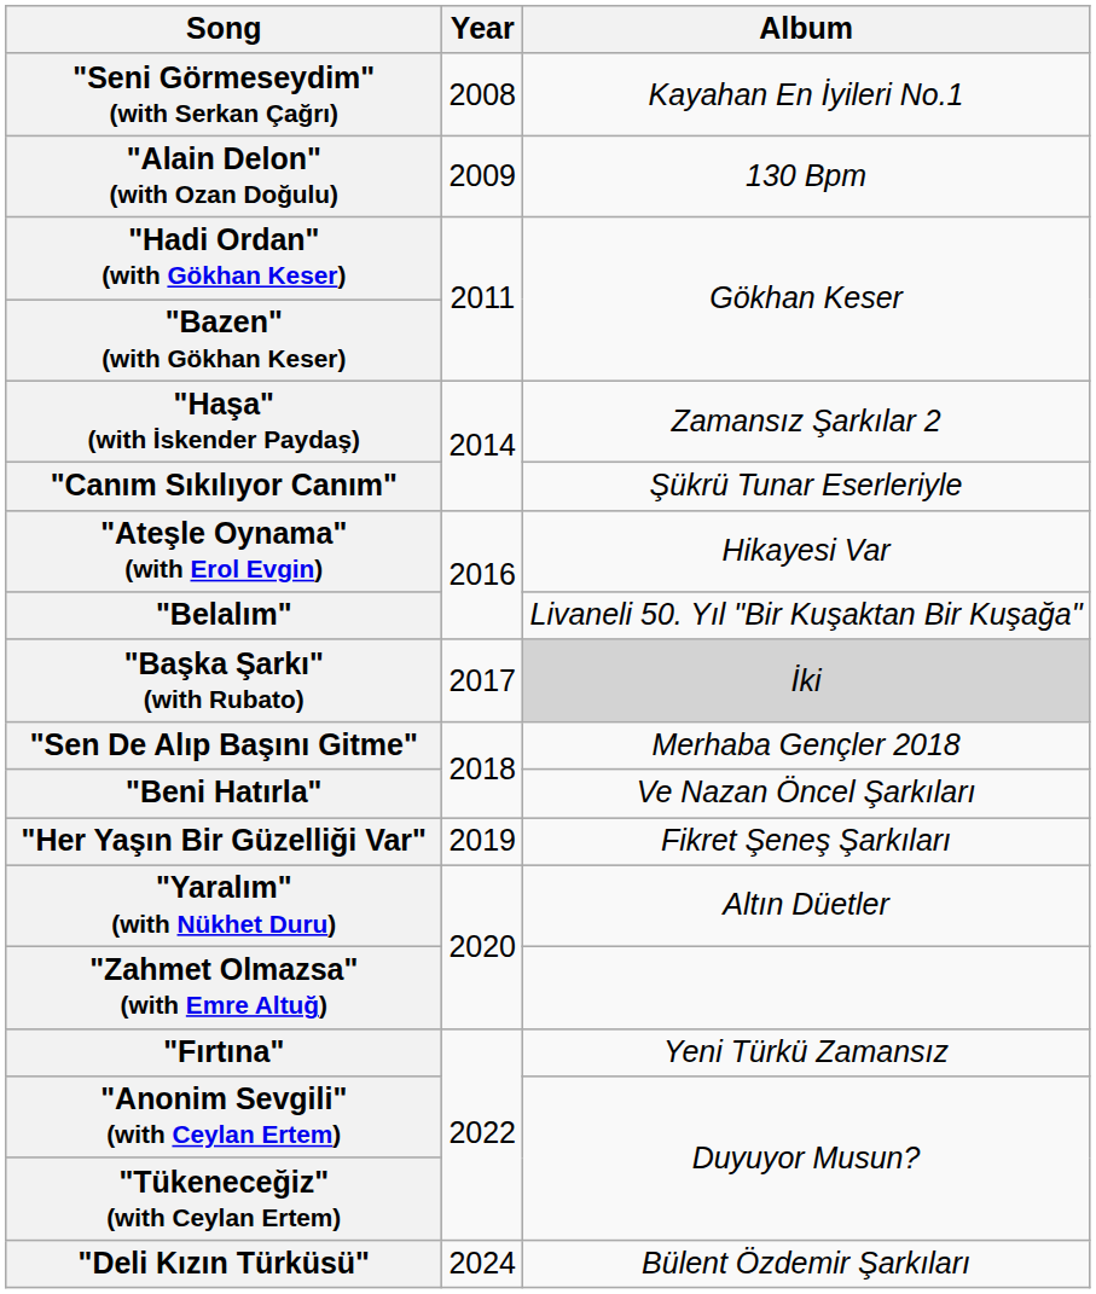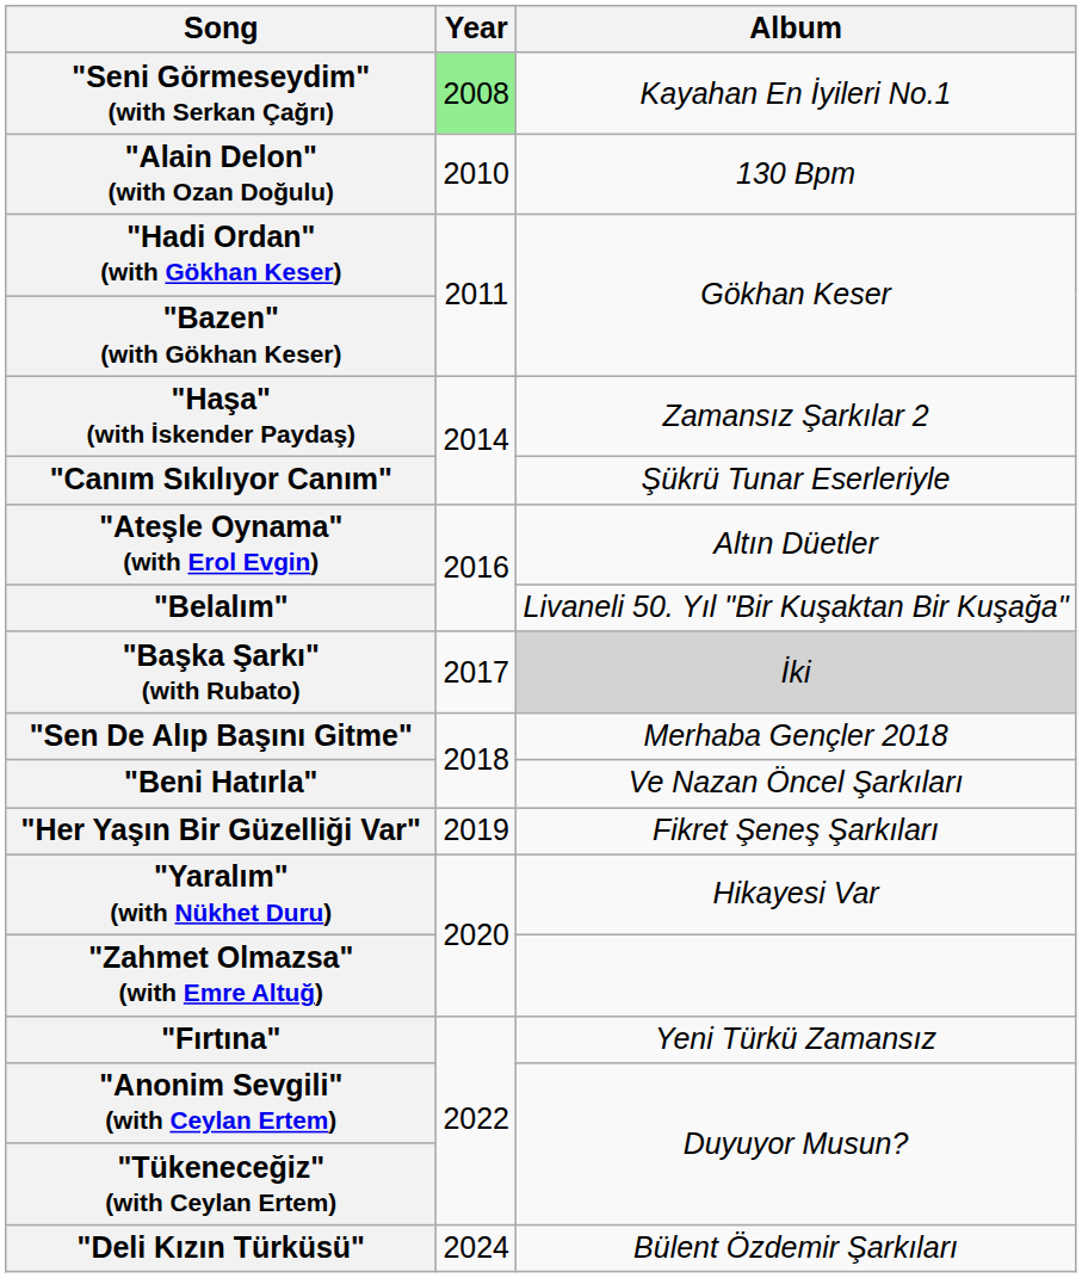 <table class="wikitable plainrowheaders" style="text-align:center;">
 <tr>
 <th scope="col" style="width:14em;">Song</th>
 <th scope="col">Year</th>
 <th scope="col">Album</th>
 </tr>
 <tr>
 <th scope="row">"Seni Görmeseydim"<br><small>(with Serkan Çağrı)</small></th>
-<td>2008</td>
+<td style="background: lightgreen;">2008</td>
 <td><em>Kayahan En İyileri No.1</em></td>
 </tr>
 <tr>
 <th scope="row">"Alain Delon"<br><small>(with Ozan Doğulu)</small></th>
-<td>2009</td>
+<td>2010</td>
 <td><em>130 Bpm</em></td>
 </tr>
 <tr>
 <th scope="row">"Hadi Ordan"<br><small>(with <a href='#'>Gökhan Keser</a>)</small></th>
 <td rowspan="2">2011</td>
 <td rowspan="2"><em>Gökhan Keser</em></td>
 </tr>
 <tr>
 <th scope="row">"Bazen"<br><small>(with Gökhan Keser)</small></th>
 </tr>
 <tr>
 <th scope="row">"Haşa"<br><small>(with İskender Paydaş)</small></th>
 <td rowspan="2">2014</td>
 <td><em>Zamansız Şarkılar 2</em></td>
 </tr>
 <tr>
 <th scope="row">"Canım Sıkılıyor Canım"</th>
 <td><em>Şükrü Tunar Eserleriyle</em></td>
 </tr>
 <tr>
 <th scope="row">"Ateşle Oynama"<br><small>(with <a href='#'>Erol Evgin</a>)</small></th>
 <td rowspan="2">2016</td>
-<td><em>Hikayesi Var</em></td>
+<td><em>Altın Düetler</em></td>
 </tr>
 <tr>
 <th scope="row">"Belalım"</th>
 <td><em>Livaneli 50. Yıl "Bir Kuşaktan Bir Kuşağa"</em></td>
 </tr>
 <tr>
 <th scope="row">"Başka Şarkı"<br><small>(with Rubato)</small></th>
 <td>2017</td>
 <td style="background: lightgrey;"><em>İki</em></td>
 </tr>
 <tr>
 <th scope="row">"Sen De Alıp Başını Gitme"</th>
 <td rowspan="2">2018</td>
 <td><em>Merhaba Gençler 2018</em></td>
 </tr>
 <tr>
 <th scope="row">"Beni Hatırla"</th>
 <td><em>Ve Nazan Öncel Şarkıları</em></td>
 </tr>
 <tr>
 <th scope="row">"Her Yaşın Bir Güzelliği Var"</th>
 <td rowspan="1">2019</td>
 <td><em>Fikret Şeneş Şarkıları</em></td>
 </tr>
 <tr>
 <th scope="row">"Yaralım"<br><small>(with <a href='#'>Nükhet Duru</a>)</small></th>
 <td rowspan="2">2020</td>
-<td><em>Altın Düetler</em></td>
+<td><em>Hikayesi Var</em></td>
 </tr>
 <tr>
 <th scope="row">"Zahmet Olmazsa"<br><small>(with <a href='#'>Emre Altuğ</a>)</small></th>
 <td></td>
 </tr>
 <tr>
 <th scope="row">"Fırtına"</th>
 <td rowspan="3">2022</td>
 <td><em>Yeni Türkü Zamansız</em></td>
 </tr>
 <tr>
 <th scope="row">"Anonim Sevgili"<br><small>(with <a href='#'>Ceylan Ertem</a>)</small></th>
 <td rowspan="2"><em>Duyuyor Musun?</em></td>
 </tr>
 <tr>
 <th scope="row">"Tükeneceğiz"<br><small>(with Ceylan Ertem)</small></th>
 </tr>
 <tr>
 <th scope="row">"Deli Kızın Türküsü"</th>
 <td rowspan="1">2024</td>
 <td><em>Bülent Özdemir Şarkıları</em></td>
 </tr>
 </table>
